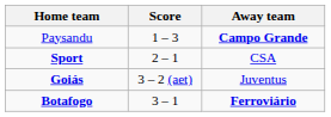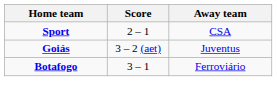 <table class="wikitable" style="text-align: center">
 <tr>
 <th width=140>Home team</th>
 <th width=80>Score</th>
 <th width=140>Away team</th>
-</tr>
-<tr>
-<td><a href='#'>Paysandu</a></td>
-<td>1 – 3</td>
-<td><strong><a href='#'>Campo Grande</a></strong></td>
 </tr>
 <tr>
 <td><strong><a href='#'>Sport</a></strong></td>
 <td>2 – 1</td>
 <td><a href='#'>CSA</a></td>
 </tr>
 <tr>
 <td><strong><a href='#'>Goiás</a></strong></td>
 <td>3 – 2 <a href='#'>(aet)</a></td>
 <td><a href='#'>Juventus</a></td>
 </tr>
 <tr>
 <td><strong><a href='#'>Botafogo</a></strong></td>
 <td>3 – 1</td>
-<td><strong><a href='#'>Ferroviário</a></strong></td>
+<td><a href='#'>Ferroviário</a></td>
 </tr>
 </table>
